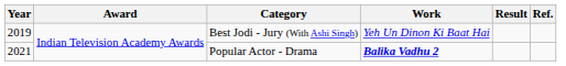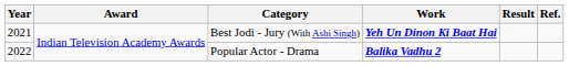 <table class="wikitable sortable">
 <tr>
 <th>Year</th>
 <th>Award</th>
 <th>Category</th>
 <th>Work</th>
 <th>Result</th>
 <th>Ref.</th>
 </tr>
 <tr>
-<td>2019</td>
+<td>2021</td>
 <td rowspan="2"><a href='#'>Indian Television Academy Awards</a></td>
 <td>Best Jodi - Jury <small>(With <a href='#'>Ashi Singh</a>)</small></td>
-<td><em><a href='#'>Yeh Un Dinon Ki Baat Hai</a></em></td>
+<td><strong><em><a href='#'>Yeh Un Dinon Ki Baat Hai</a></em></strong></td>
 <td></td>
 <td></td>
 </tr>
 <tr>
-<td>2021</td>
+<td>2022</td>
 <td>Popular Actor - Drama</td>
 <td><strong><em><a href='#'>Balika Vadhu 2</a></em></strong></td>
 <td></td>
 <td></td>
 </tr>
 </table>
